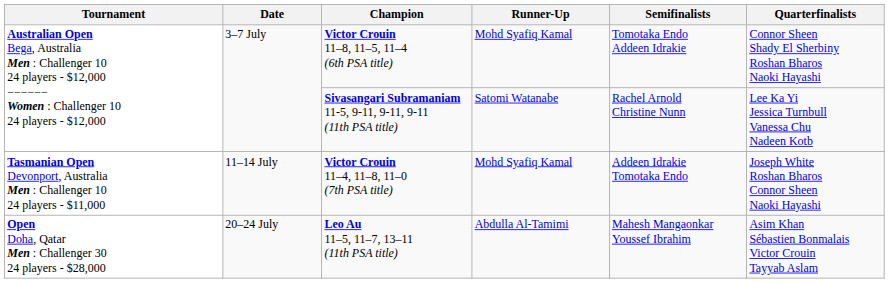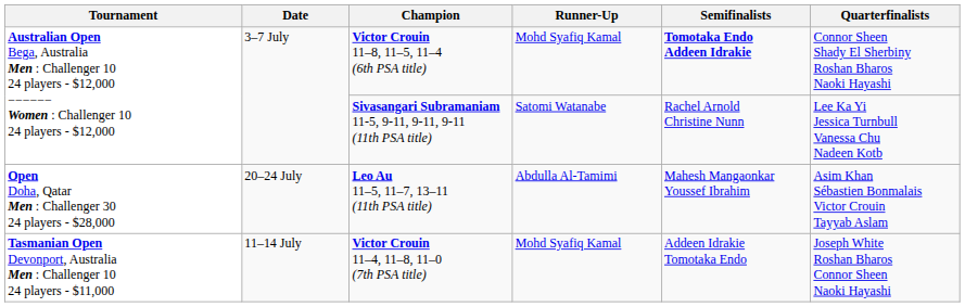 <table class="wikitable" style="font-size:88%">
 <tr>
 <th width=250>Tournament</th>
 <th width=110>Date</th>
 <th width=170>Champion</th>
 <th width=155>Runner-Up</th>
 <th width=155>Semifinalists</th>
 <th width=155>Quarterfinalists</th>
 </tr>
 <tr valign=top>
 <td rowspan=2 style="background:#fff;"><strong><a href='#'>Australian Open</a></strong><br> <a href='#'>Bega</a>, Australia<br><strong> <em>Men</em> </strong>: Challenger 10<br>24 players - $12,000<br>−−−−−−<br><strong> <em>Women</em> </strong>: Challenger 10<br>24 players - $12,000</td>
 <td rowspan=2>3–7 July</td>
 <td> <strong><a href='#'>Victor Crouin</a></strong><br>11–8, 11–5, 11–4<br><em>(6th PSA title)</em></td>
 <td> <a href='#'>Mohd Syafiq Kamal</a></td>
-<td> <a href='#'>Tomotaka Endo</a><br> <a href='#'>Addeen Idrakie</a></td>
+<td><strong> <a href='#'>Tomotaka Endo</a><br> <a href='#'>Addeen Idrakie</a></strong></td>
 <td> <a href='#'>Connor Sheen</a><br> <a href='#'>Shady El Sherbiny</a><br> <a href='#'>Roshan Bharos</a><br> <a href='#'>Naoki Hayashi</a></td>
 </tr>
 <tr valign=top>
 <td> <strong><a href='#'>Sivasangari Subramaniam</a></strong><br>11-5, 9-11, 9-11, 9-11<br><em>(11th PSA title)</em></td>
 <td> <a href='#'>Satomi Watanabe</a></td>
 <td> <a href='#'>Rachel Arnold</a><br> <a href='#'>Christine Nunn</a></td>
 <td> <a href='#'>Lee Ka Yi</a><br> <a href='#'>Jessica Turnbull</a><br> <a href='#'>Vanessa Chu</a><br> <a href='#'>Nadeen Kotb</a></td>
 </tr>
 <tr valign=top>
+<td style="background:#fff;"><strong><a href='#'> Open</a></strong><br> <a href='#'>Doha</a>, Qatar<br><strong> <em>Men</em> </strong>: Challenger 30<br>24 players - $28,000</td>
+<td>20–24 July</td>
+<td> <strong><a href='#'>Leo Au</a></strong><br>11–5, 11–7, 13–11<br><em>(11th PSA title)</em></td>
+<td> <a href='#'>Abdulla Al-Tamimi</a></td>
+<td> <a href='#'>Mahesh Mangaonkar</a><br> <a href='#'>Youssef Ibrahim</a></td>
+<td> <a href='#'>Asim Khan</a><br> <a href='#'>Sébastien Bonmalais</a><br> <a href='#'>Victor Crouin</a><br> <a href='#'>Tayyab Aslam</a></td>
+</tr>
+<tr valign=top>
 <td style="background:#fff;"><strong><a href='#'>Tasmanian Open</a></strong><br> <a href='#'>Devonport</a>, Australia<br><strong> <em>Men</em> </strong>: Challenger 10<br>24 players - $11,000</td>
 <td>11–14 July</td>
 <td> <strong><a href='#'>Victor Crouin</a></strong><br>11–4, 11–8, 11–0<br><em>(7th PSA title)</em></td>
 <td> <a href='#'>Mohd Syafiq Kamal</a></td>
 <td> <a href='#'>Addeen Idrakie</a><br> <a href='#'>Tomotaka Endo</a></td>
 <td> <a href='#'>Joseph White</a><br> <a href='#'>Roshan Bharos</a><br> <a href='#'>Connor Sheen</a><br> <a href='#'>Naoki Hayashi</a></td>
 </tr>
-<tr valign=top>
-<td style="background:#fff;"><strong><a href='#'> Open</a></strong><br> <a href='#'>Doha</a>, Qatar<br><strong> <em>Men</em> </strong>: Challenger 30<br>24 players - $28,000</td>
-<td>20–24 July</td>
-<td> <strong><a href='#'>Leo Au</a></strong><br>11–5, 11–7, 13–11<br><em>(11th PSA title)</em></td>
-<td> <a href='#'>Abdulla Al-Tamimi</a></td>
-<td> <a href='#'>Mahesh Mangaonkar</a><br> <a href='#'>Youssef Ibrahim</a></td>
-<td> <a href='#'>Asim Khan</a><br> <a href='#'>Sébastien Bonmalais</a><br> <a href='#'>Victor Crouin</a><br> <a href='#'>Tayyab Aslam</a></td>
-</tr>
 </table>
